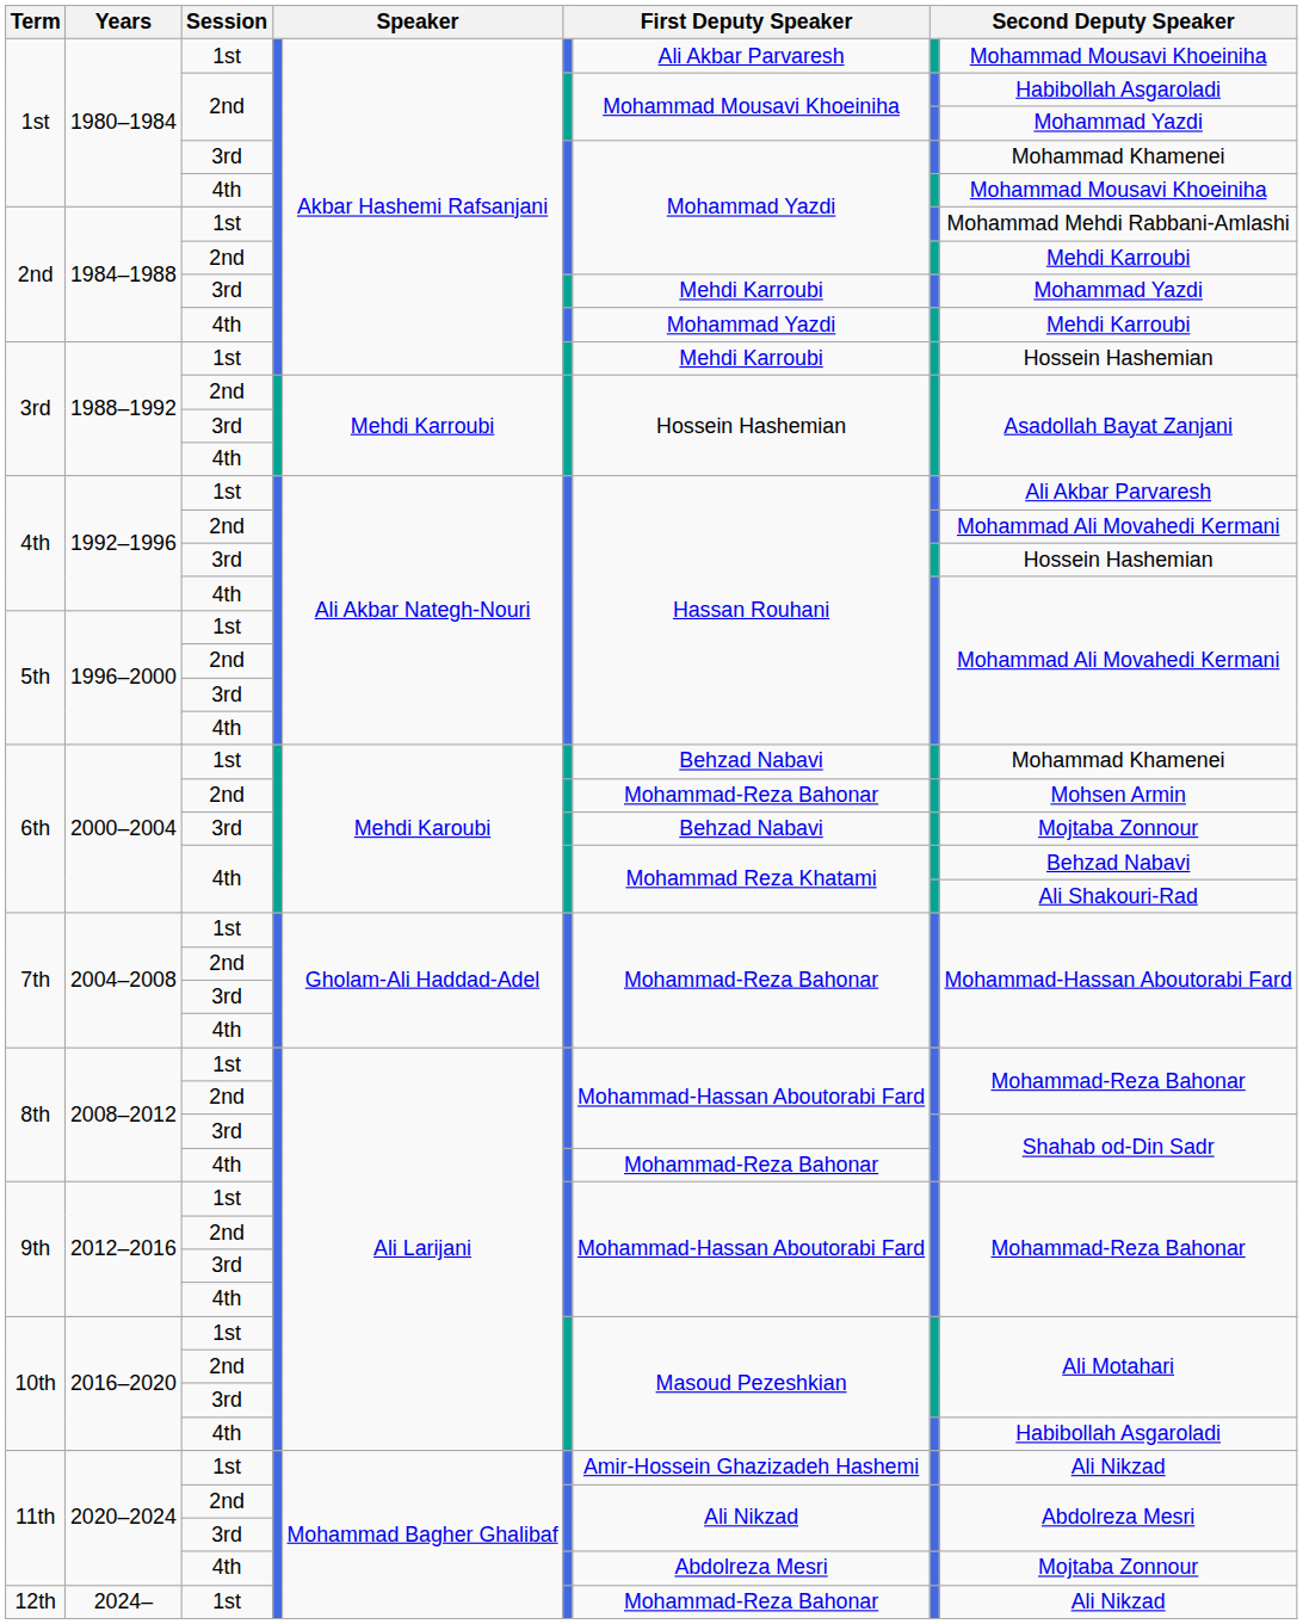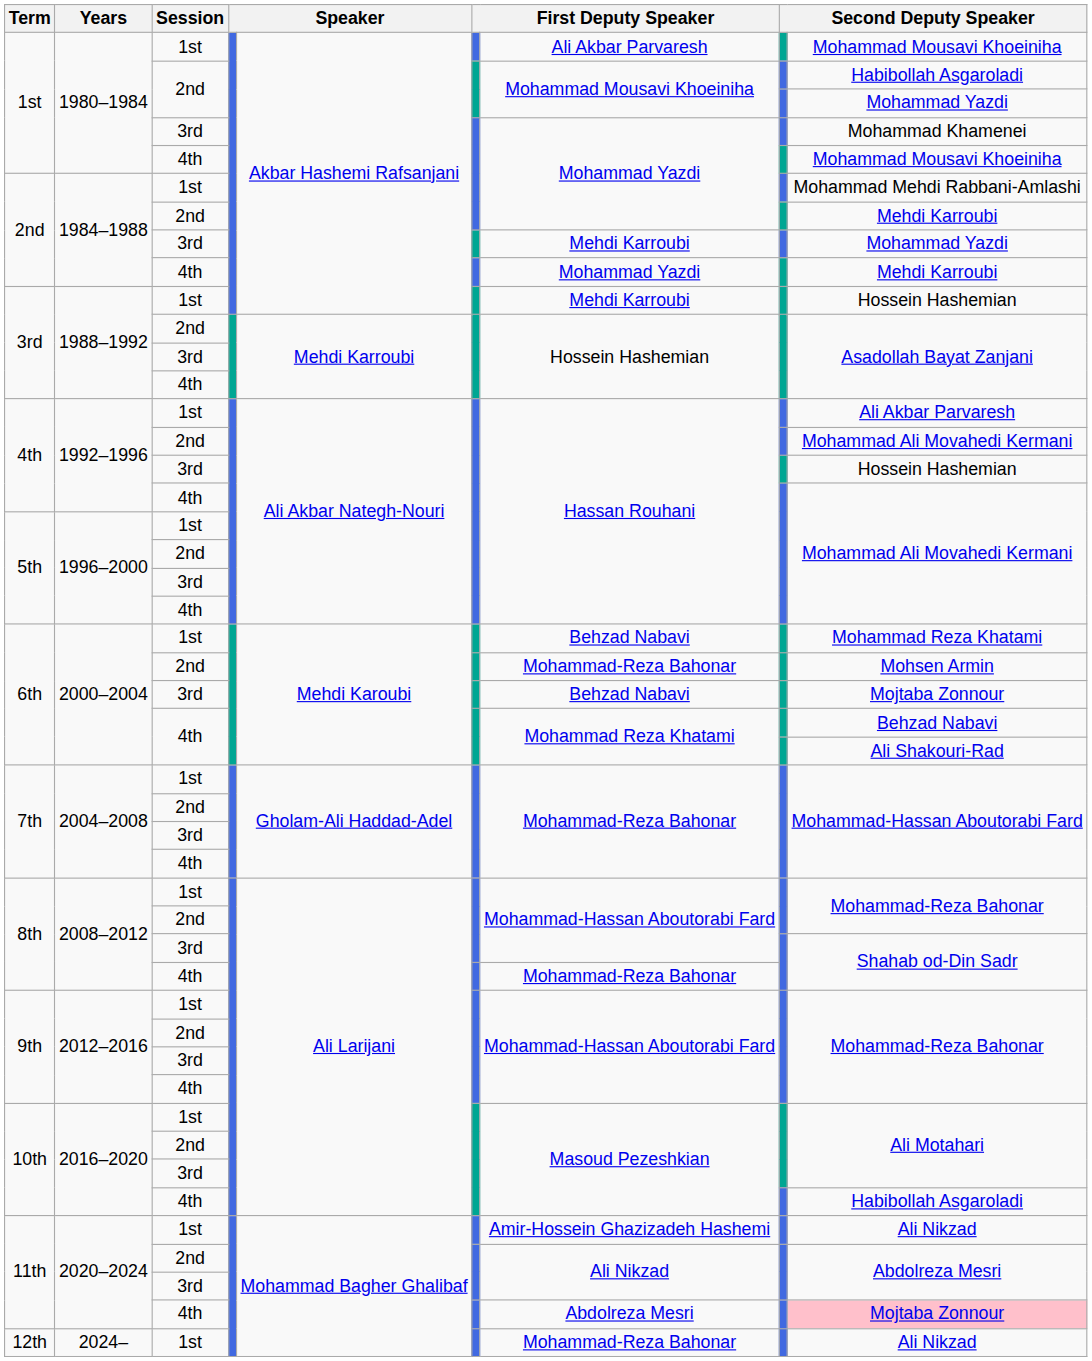 <table class="wikitable" style="text-align:center;">
 <tr>
 <th>Term</th>
 <th>Years</th>
 <th>Session</th>
 <th colspan="2">Speaker</th>
 <th colspan="2">First Deputy Speaker</th>
 <th colspan="2">Second Deputy Speaker</th>
 </tr>
 <tr>
 <td rowspan="5">1st</td>
 <td rowspan="5">1980–1984</td>
 <td>1st</td>
 <td rowspan="11" style="background-color: #4169E1"></td>
 <td rowspan="11"><a href='#'>Akbar Hashemi Rafsanjani</a></td>
 <td style="background-color:#4169E1"></td>
 <td><a href='#'>Ali Akbar Parvaresh</a></td>
 <td style="background-color: #00A693"></td>
 <td><a href='#'>Mohammad Mousavi Khoeiniha</a></td>
 </tr>
 <tr>
 <td rowspan="2">2nd</td>
 <td rowspan="2" style="background-color: #00A693"></td>
 <td rowspan="2"><a href='#'>Mohammad Mousavi Khoeiniha</a></td>
 <td style="background-color:#4169E1"></td>
 <td><a href='#'>Habibollah Asgaroladi</a></td>
 </tr>
 <tr>
 <td style="background-color:#4169E1"></td>
 <td><a href='#'>Mohammad Yazdi</a></td>
 </tr>
 <tr>
 <td>3rd</td>
 <td rowspan="4" style="background-color: #4169E1"></td>
 <td rowspan="4"><a href='#'>Mohammad Yazdi</a></td>
 <td style="background-color: #4169E1"></td>
 <td>Mohammad Khamenei</td>
 </tr>
 <tr>
 <td>4th</td>
 <td style="background-color: #00A693"></td>
 <td><a href='#'>Mohammad Mousavi Khoeiniha</a></td>
 </tr>
 <tr>
 <td rowspan="4">2nd</td>
 <td rowspan="4">1984–1988</td>
 <td>1st</td>
 <td style="background-color: #4169E1"></td>
 <td>Mohammad Mehdi Rabbani-Amlashi</td>
 </tr>
 <tr>
 <td>2nd</td>
 <td style="background-color: #00A693"></td>
 <td><a href='#'>Mehdi Karroubi</a></td>
 </tr>
 <tr>
 <td>3rd</td>
 <td style="background-color: #00A693"></td>
 <td><a href='#'>Mehdi Karroubi</a></td>
 <td style="background-color: #4169E1"></td>
 <td><a href='#'>Mohammad Yazdi</a></td>
 </tr>
 <tr>
 <td>4th</td>
 <td style="background-color: #4169E1"></td>
 <td><a href='#'>Mohammad Yazdi</a></td>
 <td style="background-color: #00A693"></td>
 <td><a href='#'>Mehdi Karroubi</a></td>
 </tr>
 <tr>
 <td rowspan="5">3rd</td>
 <td rowspan="5">1988–1992</td>
 <td>1st</td>
 <td rowspan="2" style="background-color: #00A693"></td>
 <td rowspan="2"><a href='#'>Mehdi Karroubi</a></td>
 <td rowspan="2" style="background-color: #00A693"></td>
 <td rowspan="2">Hossein Hashemian</td>
 </tr>
 <tr>
 <td rowspan="2">2nd</td>
 </tr>
 <tr>
 <td rowspan="3" style="background-color: #00A693"></td>
 <td rowspan="3"><a href='#'>Mehdi Karroubi</a></td>
 <td rowspan="3" style="background-color: #00A693"></td>
 <td rowspan="3">Hossein Hashemian</td>
 <td rowspan="3" style="background-color: #00A693"></td>
 <td rowspan="3"><a href='#'>Asadollah Bayat Zanjani</a></td>
 </tr>
 <tr>
 <td>3rd</td>
 </tr>
 <tr>
 <td>4th</td>
 </tr>
 <tr>
 <td rowspan="4">4th</td>
 <td rowspan="4">1992–1996</td>
 <td>1st</td>
 <td rowspan="8" style="background-color: #4169E1"></td>
 <td rowspan="8"><a href='#'>Ali Akbar Nategh-Nouri</a></td>
 <td rowspan="8" style="background-color: #4169E1"></td>
 <td rowspan="8"><a href='#'>Hassan Rouhani</a></td>
 <td style="background-color: #4169E1"></td>
 <td><a href='#'>Ali Akbar Parvaresh</a></td>
 </tr>
 <tr>
 <td>2nd</td>
 <td style="background-color: #4169E1"></td>
 <td><a href='#'>Mohammad Ali Movahedi Kermani</a></td>
 </tr>
 <tr>
 <td>3rd</td>
 <td style="background-color: #00A693"></td>
 <td>Hossein Hashemian</td>
 </tr>
 <tr>
 <td>4th</td>
 <td rowspan="5" style="background-color: #4169E1"></td>
 <td rowspan="5"><a href='#'>Mohammad Ali Movahedi Kermani</a></td>
 </tr>
 <tr>
 <td rowspan="4">5th</td>
 <td rowspan="4">1996–2000</td>
 <td>1st</td>
 </tr>
 <tr>
 <td>2nd</td>
 </tr>
 <tr>
 <td>3rd</td>
 </tr>
 <tr>
 <td>4th</td>
 </tr>
 <tr>
 <td rowspan="5">6th</td>
 <td rowspan="5">2000–2004</td>
 <td>1st</td>
 <td rowspan="5" style="background-color: #00A693"></td>
 <td rowspan="5"><a href='#'>Mehdi Karoubi</a></td>
 <td style="background-color: #00A693"></td>
 <td><a href='#'>Behzad Nabavi</a></td>
 <td style="background-color: #00A693"></td>
-<td>Mohammad Khamenei</td>
+<td><a href='#'>Mohammad Reza Khatami</a></td>
 </tr>
 <tr>
 <td>2nd</td>
 <td style="background-color: #00A693"></td>
 <td><a href='#'>Mohammad-Reza Bahonar</a></td>
 <td style="background-color: #00A693"></td>
 <td><a href='#'>Mohsen Armin</a></td>
 </tr>
 <tr>
 <td>3rd</td>
 <td style="background-color: #00A693"></td>
 <td><a href='#'>Behzad Nabavi</a></td>
 <td style="background-color: #00A693"></td>
 <td rowspan="1"><a href='#'>Mojtaba Zonnour</a></td>
 </tr>
 <tr>
 <td rowspan="2">4th</td>
 <td rowspan="2" style="background-color: #00A693"></td>
 <td rowspan="2"><a href='#'>Mohammad Reza Khatami</a></td>
 <td style="background-color:#00A693"></td>
 <td><a href='#'>Behzad Nabavi</a></td>
 </tr>
 <tr>
 <td style="background-color:#00A693"></td>
 <td><a href='#'>Ali Shakouri-Rad</a></td>
 </tr>
 <tr>
 <td rowspan="4">7th</td>
 <td rowspan="4">2004–2008</td>
 <td>1st</td>
 <td rowspan="4" style="background-color: #4169E1"></td>
 <td rowspan="4"><a href='#'>Gholam-Ali Haddad-Adel</a></td>
 <td rowspan="4" style="background-color: #4169E1"></td>
 <td rowspan="4"><a href='#'>Mohammad-Reza Bahonar</a></td>
 <td rowspan="4" style="background-color: #4169E1"></td>
 <td rowspan="4"><a href='#'>Mohammad-Hassan Aboutorabi Fard</a></td>
 </tr>
 <tr>
 <td>2nd</td>
 </tr>
 <tr>
 <td>3rd</td>
 </tr>
 <tr>
 <td>4th</td>
 </tr>
 <tr>
 <td rowspan="4">8th</td>
 <td rowspan="4">2008–2012</td>
 <td>1st</td>
 <td rowspan="12" style="background-color: #4169E1"></td>
 <td rowspan="12"><a href='#'>Ali Larijani</a></td>
 <td rowspan="3" style="background-color: #4169E1"></td>
 <td rowspan="3"><a href='#'>Mohammad-Hassan Aboutorabi Fard</a></td>
 <td rowspan="2" style="background-color: #4169E1"></td>
 <td rowspan="2"><a href='#'>Mohammad-Reza Bahonar</a></td>
 </tr>
 <tr>
 <td>2nd</td>
 </tr>
 <tr>
 <td>3rd</td>
 <td rowspan="2" style="background-color: #4169E1"></td>
 <td rowspan="2"><a href='#'>Shahab od-Din Sadr</a></td>
 </tr>
 <tr>
 <td>4th</td>
 <td style="background-color: #4169E1"></td>
 <td><a href='#'>Mohammad-Reza Bahonar</a></td>
 </tr>
 <tr>
 <td rowspan="4">9th</td>
 <td rowspan="4">2012–2016</td>
 <td>1st</td>
 <td rowspan="4" style="background-color: #4169E1"></td>
 <td rowspan="4"><a href='#'>Mohammad-Hassan Aboutorabi Fard</a></td>
 <td rowspan="4" style="background-color: #4169E1"></td>
 <td rowspan="4"><a href='#'>Mohammad-Reza Bahonar</a></td>
 </tr>
 <tr>
 <td>2nd</td>
 </tr>
 <tr>
 <td>3rd</td>
 </tr>
 <tr>
 <td>4th</td>
 </tr>
 <tr>
 <td rowspan="4">10th</td>
 <td rowspan="4">2016–2020</td>
 <td>1st</td>
 <td rowspan="4" style="background-color: #00A693"></td>
 <td rowspan="4"><a href='#'>Masoud Pezeshkian</a></td>
 <td rowspan="3" style="background-color:  #00A693"></td>
 <td rowspan="3"><a href='#'>Ali Motahari</a></td>
 </tr>
 <tr>
 <td>2nd</td>
 </tr>
 <tr>
 <td>3rd</td>
 </tr>
 <tr>
 <td>4th</td>
 <td style="background-color: #4169E1"></td>
 <td><a href='#'>Habibollah Asgaroladi</a></td>
 </tr>
 <tr>
 <td rowspan="4">11th</td>
 <td rowspan="4">2020–2024</td>
 <td>1st</td>
 <td rowspan="5" style="background-color: #4169E1"></td>
 <td rowspan="5"><a href='#'>Mohammad Bagher Ghalibaf</a></td>
 <td rowspan="1" style="background-color: #4169E1"></td>
 <td rowspan="1"><a href='#'>Amir-Hossein Ghazizadeh Hashemi</a></td>
 <td rowspan="1" style="background-color:  #4169E1"></td>
 <td rowspan="1"><a href='#'>Ali Nikzad</a></td>
 </tr>
 <tr>
 <td>2nd</td>
 <td rowspan="2" style="background-color:  #4169E1"></td>
 <td rowspan="2"><a href='#'>Ali Nikzad</a></td>
 <td rowspan="2" style="background-color:  #4169E1"></td>
 <td rowspan="2"><a href='#'>Abdolreza Mesri</a></td>
 </tr>
 <tr>
 <td>3rd</td>
 </tr>
 <tr>
 <td>4th</td>
 <td style="background-color:  #4169E1"></td>
 <td rowspan="1"><a href='#'>Abdolreza Mesri</a></td>
 <td rowspan="1" style="background-color:  #4169E1"></td>
-<td rowspan="1"><a href='#'>Mojtaba Zonnour</a></td>
+<td rowspan="1" style="background: pink;"><a href='#'>Mojtaba Zonnour</a></td>
 </tr>
 <tr>
 <td rowspan="1">12th</td>
 <td rowspan="1">2024–</td>
 <td>1st</td>
 <td rowspan="1" style="background-color: #4169E1"></td>
 <td><a href='#'>Mohammad-Reza Bahonar</a></td>
 <td rowspan="1" style="background-color:  #4169E1"></td>
 <td rowspan="1"><a href='#'>Ali Nikzad</a></td>
 </tr>
 </table>
